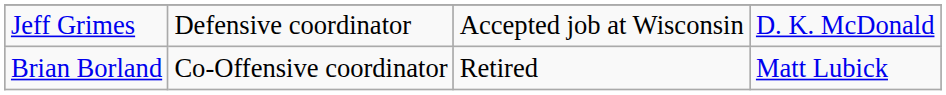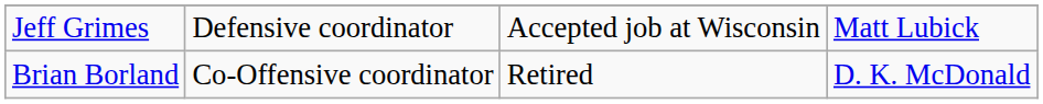 <table class="wikitable">
 <tr>
 </tr>
 <tr>
 <td><a href='#'>Jeff Grimes</a></td>
 <td>Defensive coordinator</td>
 <td>Accepted job at Wisconsin</td>
-<td><a href='#'>D. K. McDonald</a></td>
+<td><a href='#'>Matt Lubick</a></td>
 </tr>
 <tr>
 <td><a href='#'>Brian Borland</a></td>
 <td>Co-Offensive coordinator</td>
 <td>Retired</td>
-<td><a href='#'>Matt Lubick</a></td>
+<td><a href='#'>D. K. McDonald</a></td>
 </tr>
 </table>
